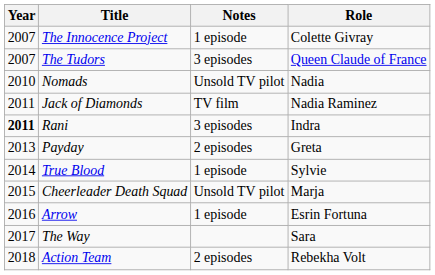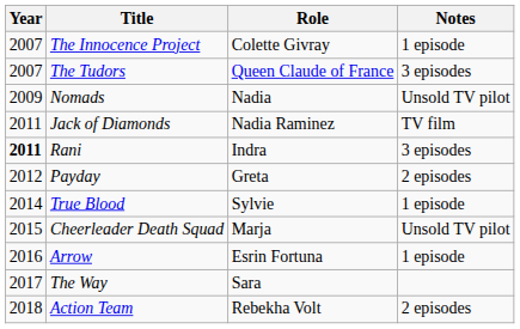 <table class="wikitable sortable">
 <tr>
 <th>Year</th>
 <th>Title</th>
+<th>Role</th>
 <th class="unsortable">Notes</th>
-<th>Role</th>
 </tr>
 <tr>
 <td>2007</td>
 <td><em><a href='#'>The Innocence Project</a></em></td>
+<td>Colette Givray</td>
 <td>1 episode</td>
-<td>Colette Givray</td>
 </tr>
 <tr>
 <td>2007</td>
 <td><em><a href='#'>The Tudors</a></em></td>
+<td><a href='#'>Queen Claude of France</a></td>
 <td>3 episodes</td>
-<td><a href='#'>Queen Claude of France</a></td>
 </tr>
 <tr>
-<td>2010</td>
+<td>2009</td>
 <td><em>Nomads</em></td>
+<td>Nadia</td>
 <td>Unsold TV pilot</td>
-<td>Nadia</td>
 </tr>
 <tr>
 <td>2011</td>
 <td><em>Jack of Diamonds</em></td>
+<td>Nadia Raminez</td>
 <td>TV film</td>
-<td>Nadia Raminez</td>
 </tr>
 <tr>
 <td><strong>2011</strong></td>
 <td><em>Rani</em></td>
+<td>Indra</td>
 <td>3 episodes</td>
-<td>Indra</td>
 </tr>
 <tr>
-<td>2013</td>
+<td>2012</td>
 <td><em>Payday</em></td>
+<td>Greta</td>
 <td>2 episodes</td>
-<td>Greta</td>
 </tr>
 <tr>
 <td>2014</td>
 <td><em><a href='#'>True Blood</a></em></td>
+<td>Sylvie</td>
 <td>1 episode</td>
-<td>Sylvie</td>
 </tr>
 <tr>
 <td>2015</td>
 <td><em>Cheerleader Death Squad</em></td>
+<td>Marja</td>
 <td>Unsold TV pilot</td>
-<td>Marja</td>
 </tr>
 <tr>
 <td>2016</td>
 <td><em><a href='#'>Arrow</a></em></td>
+<td>Esrin Fortuna</td>
 <td>1 episode</td>
-<td>Esrin Fortuna</td>
 </tr>
 <tr>
 <td>2017</td>
 <td><em>The Way</em></td>
+<td>Sara</td>
 <td></td>
-<td>Sara</td>
 </tr>
 <tr>
 <td>2018</td>
 <td><em><a href='#'>Action Team</a></em></td>
+<td>Rebekha Volt</td>
 <td>2 episodes</td>
-<td>Rebekha Volt</td>
 </tr>
 </table>
